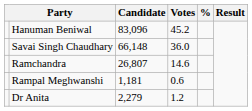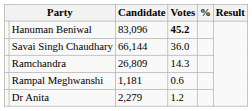 <table class="wikitable">
 <tr>
 <th colspan=2>Party</th>
 <th>Candidate</th>
 <th>Votes</th>
 <th>%</th>
 <th>Result</th>
 </tr>
 <tr>
 <td></td>
 <td>Hanuman Beniwal</td>
 <td>83,096</td>
-<td>45.2</td>
+<td><strong>45.2</strong></td>
 <td></td>
 </tr>
 <tr>
 <td></td>
 <td>Savai Singh Chaudhary</td>
-<td>66,148</td>
+<td>66,144</td>
 <td>36.0</td>
 <td></td>
 </tr>
 <tr>
 <td></td>
 <td>Ramchandra</td>
-<td>26,807</td>
-<td>14.6</td>
+<td>26,809</td>
+<td>14.3</td>
 <td></td>
 </tr>
 <tr>
 <td></td>
 <td>Rampal Meghwanshi</td>
 <td>1,181</td>
 <td>0.6</td>
 <td></td>
 </tr>
 <tr>
 <td></td>
 <td>Dr Anita</td>
 <td>2,279</td>
 <td>1.2</td>
 <td></td>
 </tr>
 </table>
